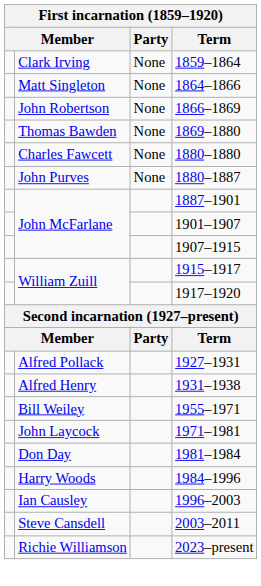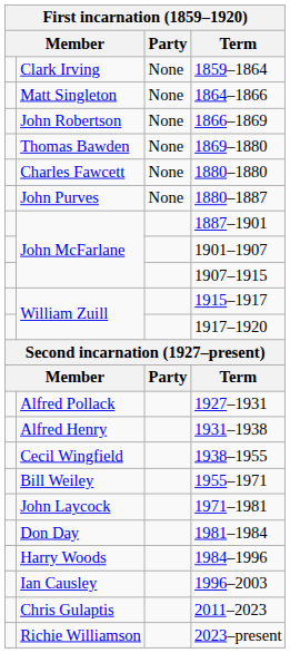 <table class="wikitable">
 <tr>
 <th colspan="4">First incarnation (1859–1920)</th>
 </tr>
 <tr>
 <th colspan="2">Member</th>
 <th>Party</th>
 <th>Term</th>
 </tr>
 <tr>
 <td> </td>
 <td><a href='#'>Clark Irving</a></td>
 <td>None</td>
 <td><a href='#'>1859</a>–1864</td>
 </tr>
 <tr>
 <td> </td>
 <td><a href='#'>Matt Singleton</a></td>
 <td>None</td>
 <td><a href='#'>1864</a>–1866</td>
 </tr>
 <tr>
 <td> </td>
 <td><a href='#'>John Robertson</a></td>
 <td>None</td>
 <td><a href='#'>1866</a>–1869</td>
 </tr>
 <tr>
 <td> </td>
 <td><a href='#'>Thomas Bawden</a></td>
 <td>None</td>
 <td><a href='#'>1869</a>–1880</td>
 </tr>
 <tr>
 <td> </td>
 <td><a href='#'>Charles Fawcett</a></td>
 <td>None</td>
 <td><a href='#'>1880</a>–1880</td>
 </tr>
 <tr>
 <td> </td>
 <td><a href='#'>John Purves</a></td>
 <td>None</td>
 <td><a href='#'>1880</a>–1887</td>
 </tr>
 <tr>
 <td> </td>
 <td rowspan="3"><a href='#'>John McFarlane</a></td>
 <td></td>
 <td><a href='#'>1887</a>–1901</td>
 </tr>
 <tr>
 <td> </td>
 <td></td>
 <td>1901–1907</td>
 </tr>
 <tr>
 <td> </td>
 <td></td>
 <td>1907–1915</td>
 </tr>
 <tr>
 <td> </td>
 <td rowspan="2"><a href='#'>William Zuill</a></td>
 <td></td>
 <td><a href='#'>1915</a>–1917</td>
 </tr>
 <tr>
 <td> </td>
 <td></td>
 <td>1917–1920</td>
 </tr>
 <tr>
 <th colspan="4">Second incarnation (1927–present)</th>
 </tr>
 <tr>
 <th colspan="2">Member</th>
 <th>Party</th>
 <th>Term</th>
 </tr>
 <tr>
 <td> </td>
 <td><a href='#'>Alfred Pollack</a></td>
 <td></td>
 <td><a href='#'>1927</a>–1931</td>
 </tr>
 <tr>
 <td> </td>
 <td><a href='#'>Alfred Henry</a></td>
 <td></td>
 <td><a href='#'>1931</a>–1938</td>
 </tr>
 <tr>
 <td> </td>
+<td><a href='#'>Cecil Wingfield</a></td>
+<td></td>
+<td><a href='#'>1938</a>–1955</td>
+</tr>
+<tr>
+<td> </td>
 <td><a href='#'>Bill Weiley</a></td>
 <td></td>
 <td><a href='#'>1955</a>–1971</td>
 </tr>
 <tr>
 <td> </td>
 <td><a href='#'>John Laycock</a></td>
 <td></td>
 <td><a href='#'>1971</a>–1981</td>
 </tr>
 <tr>
 <td> </td>
 <td><a href='#'>Don Day</a></td>
 <td></td>
 <td><a href='#'>1981</a>–1984</td>
 </tr>
 <tr>
 <td> </td>
 <td><a href='#'>Harry Woods</a></td>
 <td></td>
 <td><a href='#'>1984</a>–1996</td>
 </tr>
 <tr>
 <td> </td>
 <td><a href='#'>Ian Causley</a></td>
 <td></td>
 <td><a href='#'>1996</a>–2003</td>
 </tr>
 <tr>
 <td> </td>
-<td><a href='#'>Steve Cansdell</a></td>
+<td><a href='#'>Chris Gulaptis</a></td>
 <td></td>
-<td><a href='#'>2003</a>–2011</td>
+<td><a href='#'>2011</a>–2023</td>
 </tr>
 <tr>
 <td> </td>
 <td><a href='#'>Richie Williamson</a></td>
 <td></td>
 <td><a href='#'>2023</a>–present</td>
 </tr>
 </table>
